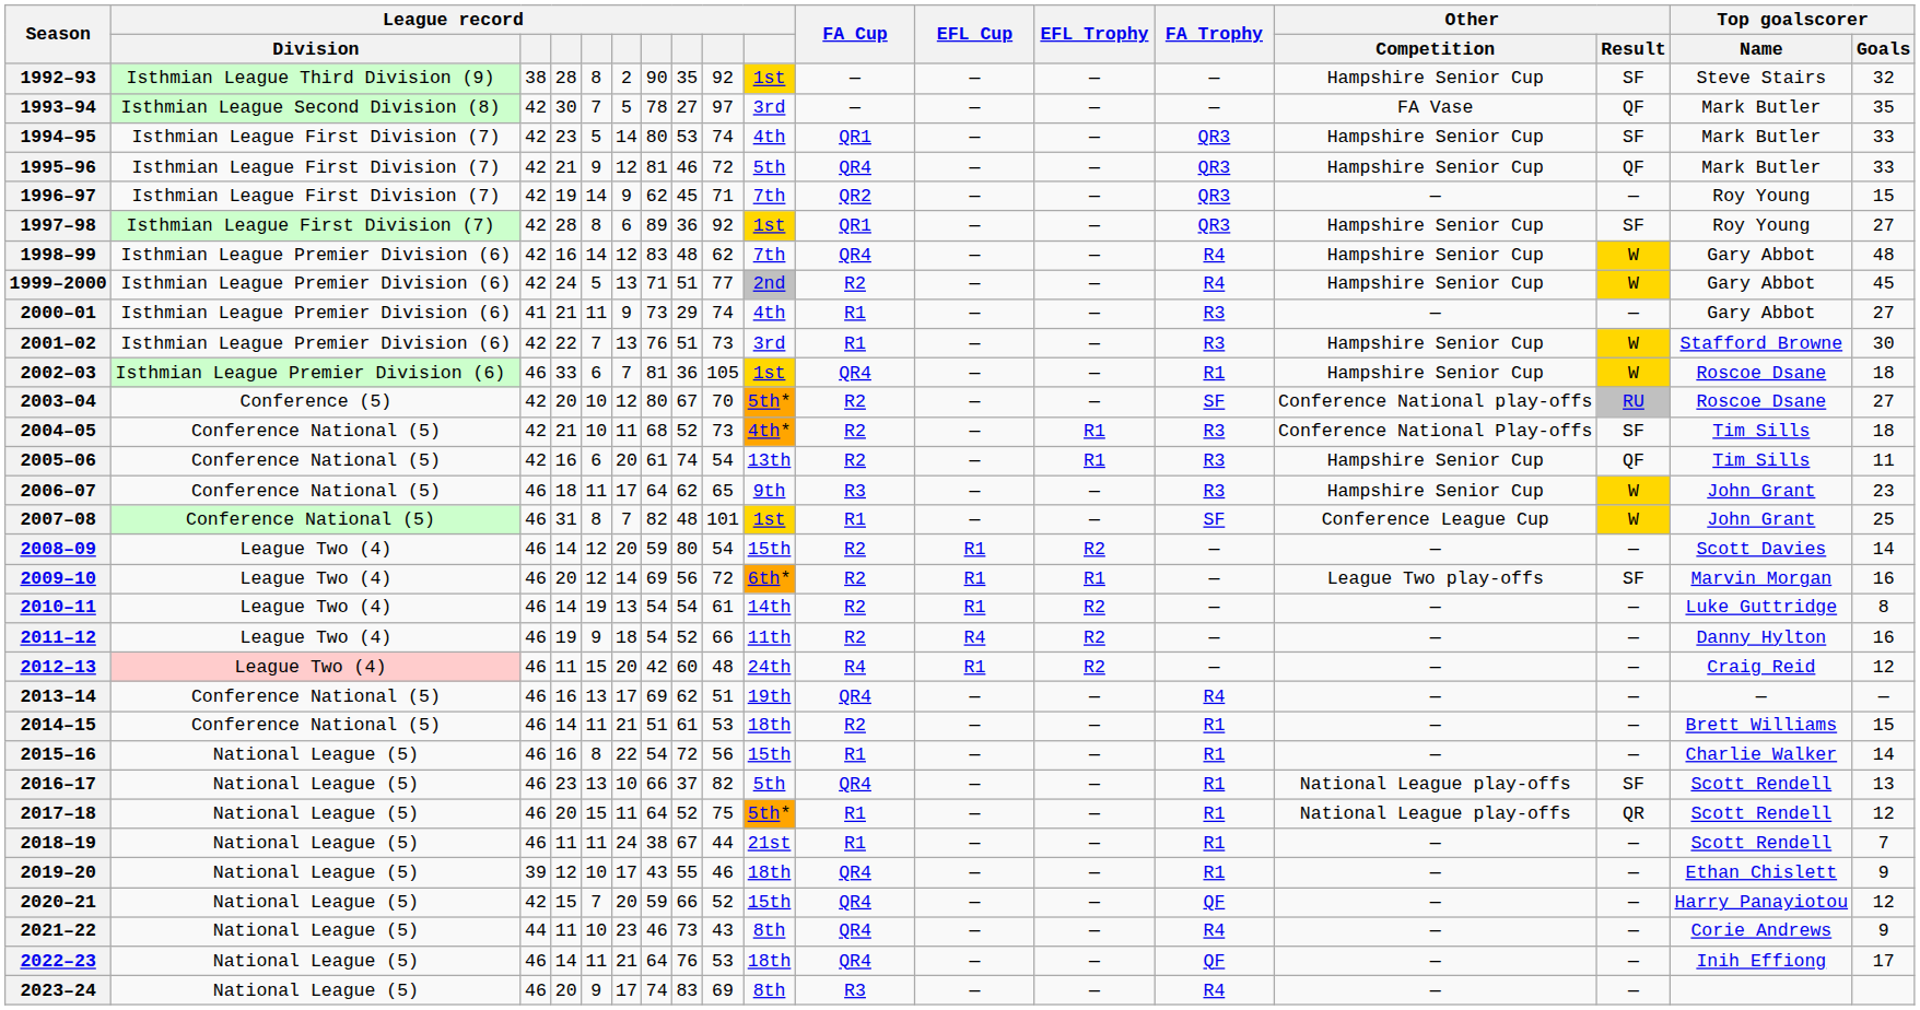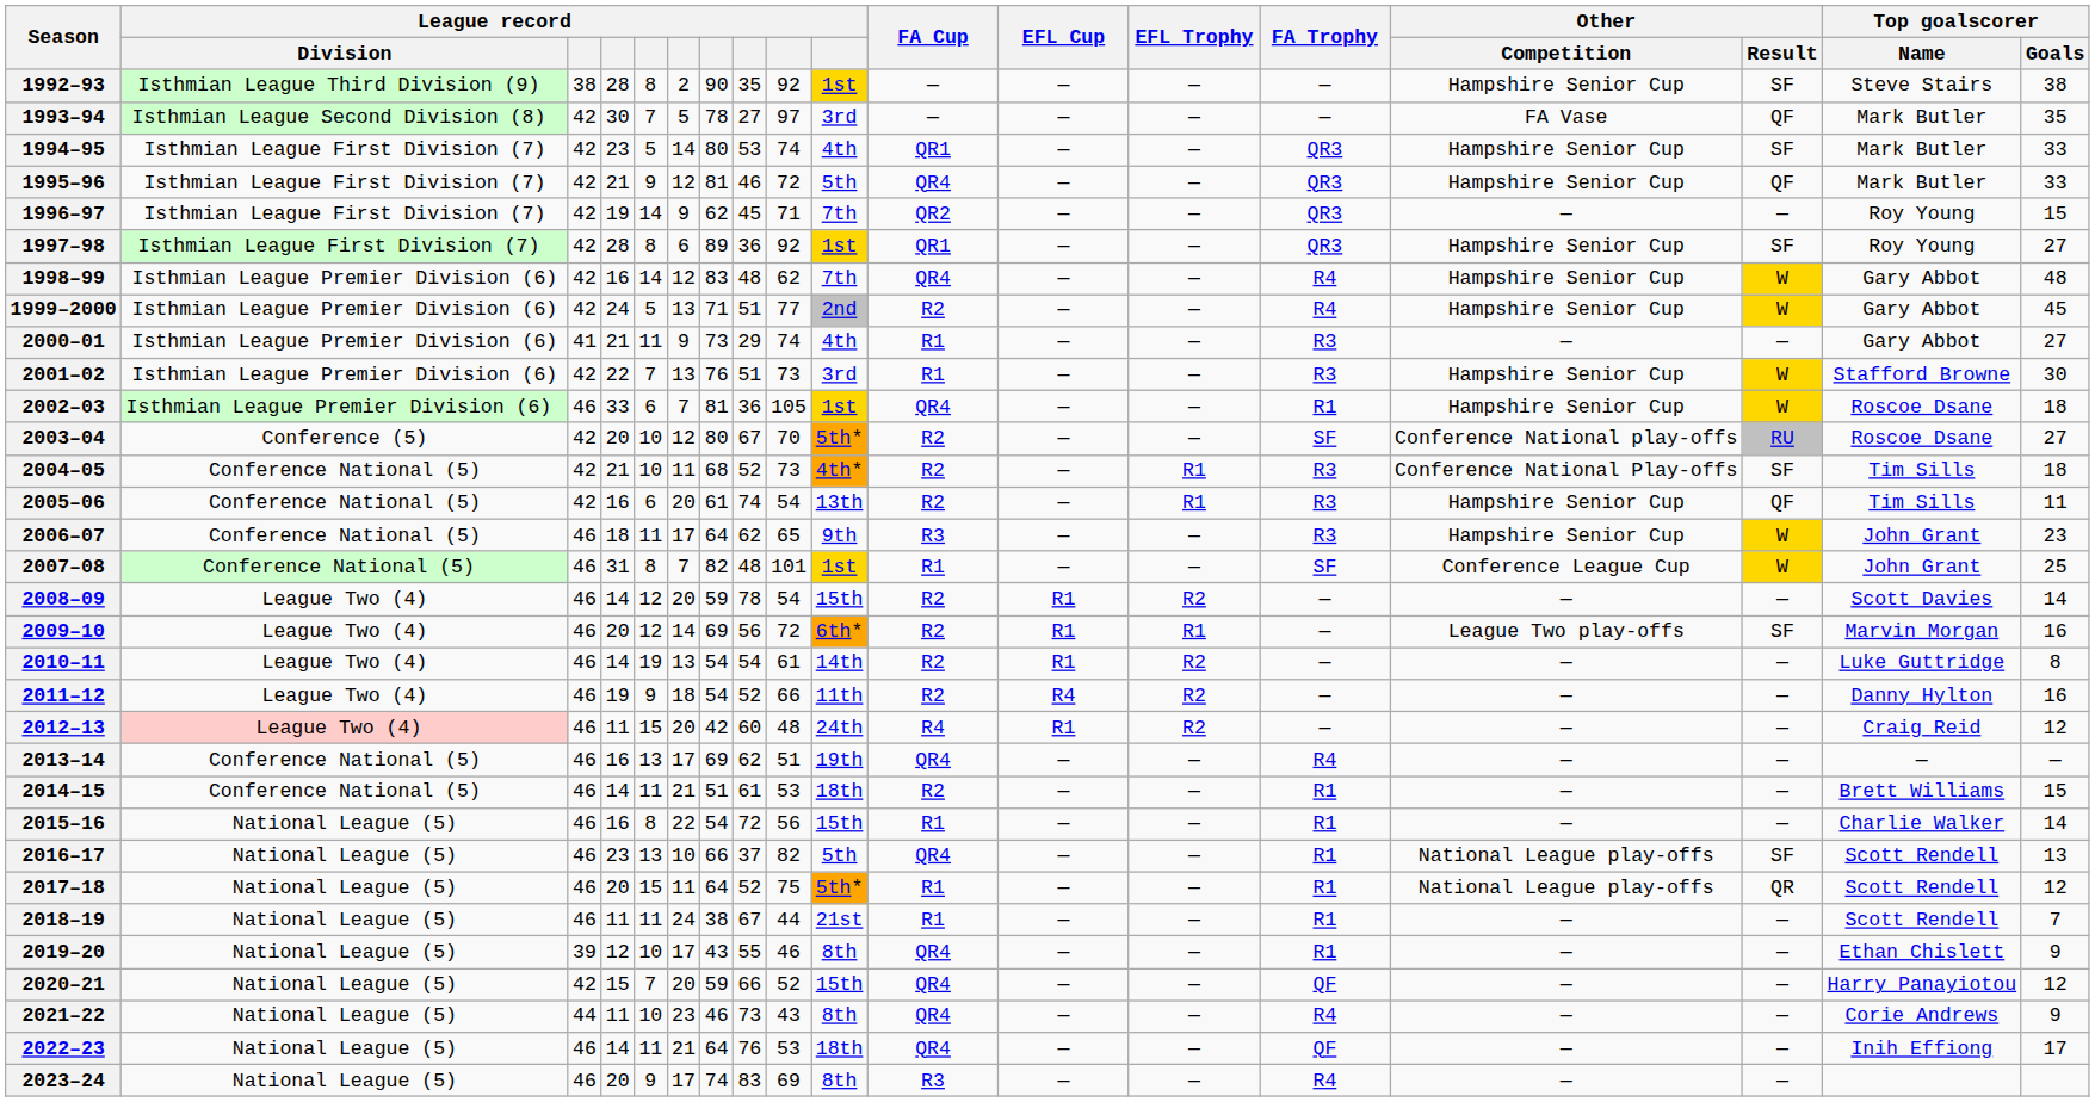 <table class="wikitable sortable plainrowheaders" style="text-align:center;">
 <tr>
 <th rowspan=2 scope=col>Season</th>
 <th colspan=9>League record</th>
 <th rowspan=2 scope=col width=80px><a href='#'>FA Cup</a></th>
 <th rowspan=2 scope=col width=80px><a href='#'>EFL Cup</a></th>
 <th rowspan=2 scope=col width=80px><a href='#'>EFL Trophy</a></th>
 <th rowspan=2 scope=col width=80px><a href='#'>FA Trophy</a></th>
 <th colspan=2 scope=col>Other</th>
 <th colspan=2 scope=col>Top goalscorer</th>
 </tr>
 <tr>
 <th scope=col>Division</th>
 <th scope=col></th>
 <th scope=col></th>
 <th scope=col></th>
 <th scope=col></th>
 <th scope=col></th>
 <th scope=col></th>
 <th scope=col data-sort-type="number"></th>
 <th scope=col data-sort-type="number"></th>
 <th scope=col>Competition</th>
 <th scope=col>Result</th>
 <th scope=col>Name</th>
 <th scope=col>Goals</th>
 </tr>
 <tr>
 <th scope=row>1992–93</th>
 <td style="background-color:#cfc" data-sort-value="9">Isthmian League Third Division (9) </td>
 <td>38</td>
 <td>28</td>
 <td>8</td>
 <td>2</td>
 <td>90</td>
 <td>35</td>
 <td>92</td>
 <td style="background-color:gold;"><a href='#'>1st</a></td>
 <td>—</td>
 <td>—</td>
 <td>—</td>
 <td>—</td>
 <td>Hampshire Senior Cup</td>
 <td>SF</td>
 <td data-sort-value="Stairs, Steve">Steve Stairs</td>
-<td>32</td>
+<td>38</td>
 </tr>
 <tr>
 <th scope=row>1993–94</th>
 <td style="background-color:#cfc" data-sort-value="8">Isthmian League Second Division (8) </td>
 <td>42</td>
 <td>30</td>
 <td>7</td>
 <td>5</td>
 <td>78</td>
 <td>27</td>
 <td>97</td>
 <td><a href='#'>3rd</a></td>
 <td>—</td>
 <td>—</td>
 <td>—</td>
 <td>—</td>
 <td>FA Vase</td>
 <td>QF</td>
 <td data-sort-value="Butler, Mark">Mark Butler</td>
 <td>35</td>
 </tr>
 <tr>
 <th scope=row>1994–95</th>
 <td data-sort-value="7">Isthmian League First Division (7)</td>
 <td>42</td>
 <td>23</td>
 <td>5</td>
 <td>14</td>
 <td>80</td>
 <td>53</td>
 <td>74</td>
 <td><a href='#'>4th</a></td>
 <td><a href='#'>QR1</a></td>
 <td>—</td>
 <td>—</td>
 <td><a href='#'>QR3</a></td>
 <td>Hampshire Senior Cup</td>
 <td>SF</td>
 <td data-sort-value="Butler, Mark">Mark Butler</td>
 <td>33</td>
 </tr>
 <tr>
 <th scope=row>1995–96</th>
 <td data-sort-value="7">Isthmian League First Division (7)</td>
 <td>42</td>
 <td>21</td>
 <td>9</td>
 <td>12</td>
 <td>81</td>
 <td>46</td>
 <td>72</td>
 <td><a href='#'>5th</a></td>
 <td><a href='#'>QR4</a></td>
 <td>—</td>
 <td>—</td>
 <td><a href='#'>QR3</a></td>
 <td>Hampshire Senior Cup</td>
 <td>QF</td>
 <td data-sort-value="Butler, Mark">Mark Butler</td>
 <td>33</td>
 </tr>
 <tr>
 <th scope=row>1996–97</th>
 <td data-sort-value="7">Isthmian League First Division (7)</td>
 <td>42</td>
 <td>19</td>
 <td>14</td>
 <td>9</td>
 <td>62</td>
 <td>45</td>
 <td>71</td>
 <td><a href='#'>7th</a></td>
 <td><a href='#'>QR2</a></td>
 <td>—</td>
 <td>—</td>
 <td><a href='#'>QR3</a></td>
 <td>—</td>
 <td>—</td>
 <td data-sort-value="Young, Roy">Roy Young</td>
 <td>15</td>
 </tr>
 <tr>
 <th scope=row>1997–98</th>
 <td style="background-color:#cfc" data-sort-value="7">Isthmian League First Division (7) </td>
 <td>42</td>
 <td>28</td>
 <td>8</td>
 <td>6</td>
 <td>89</td>
 <td>36</td>
 <td>92</td>
 <td style="background-color:gold;"><a href='#'>1st</a></td>
 <td><a href='#'>QR1</a></td>
 <td>—</td>
 <td>—</td>
 <td><a href='#'>QR3</a></td>
 <td>Hampshire Senior Cup</td>
 <td>SF</td>
 <td data-sort-value="Young, Roy">Roy Young</td>
 <td>27</td>
 </tr>
 <tr>
 <th scope=row>1998–99</th>
 <td data-sort-value="6">Isthmian League Premier Division (6)</td>
 <td>42</td>
 <td>16</td>
 <td>14</td>
 <td>12</td>
 <td>83</td>
 <td>48</td>
 <td>62</td>
 <td><a href='#'>7th</a></td>
 <td><a href='#'>QR4</a></td>
 <td>—</td>
 <td>—</td>
 <td><a href='#'>R4</a></td>
 <td>Hampshire Senior Cup</td>
 <td style="background-color:gold;">W</td>
 <td data-sort-value="Abbot, Gary">Gary Abbot</td>
 <td>48</td>
 </tr>
 <tr>
 <th scope=row>1999–2000</th>
 <td data-sort-value="6">Isthmian League Premier Division (6)</td>
 <td>42</td>
 <td>24</td>
 <td>5</td>
 <td>13</td>
 <td>71</td>
 <td>51</td>
 <td>77</td>
 <td style="background-color:silver;"><a href='#'>2nd</a></td>
 <td><a href='#'>R2</a></td>
 <td>—</td>
 <td>—</td>
 <td><a href='#'>R4</a></td>
 <td>Hampshire Senior Cup</td>
 <td style="background-color:gold;">W</td>
 <td data-sort-value="Abbot, Gary">Gary Abbot</td>
 <td>45</td>
 </tr>
 <tr>
 <th scope=row>2000–01</th>
 <td data-sort-value="6">Isthmian League Premier Division (6)</td>
 <td>41</td>
 <td>21</td>
 <td>11</td>
 <td>9</td>
 <td>73</td>
 <td>29</td>
 <td>74</td>
 <td><a href='#'>4th</a></td>
 <td><a href='#'>R1</a></td>
 <td>—</td>
 <td>—</td>
 <td><a href='#'>R3</a></td>
 <td>—</td>
 <td>—</td>
 <td data-sort-value="Abbot, Gary">Gary Abbot</td>
 <td>27</td>
 </tr>
 <tr>
 <th scope=row>2001–02</th>
 <td data-sort-value="6">Isthmian League Premier Division (6)</td>
 <td>42</td>
 <td>22</td>
 <td>7</td>
 <td>13</td>
 <td>76</td>
 <td>51</td>
 <td>73</td>
 <td><a href='#'>3rd</a></td>
 <td><a href='#'>R1</a></td>
 <td>—</td>
 <td>—</td>
 <td><a href='#'>R3</a></td>
 <td>Hampshire Senior Cup</td>
 <td style="background-color:gold;">W</td>
 <td data-sort-value="Browne, Stafford"><a href='#'>Stafford Browne</a></td>
 <td>30</td>
 </tr>
 <tr>
 <th scope=row>2002–03</th>
 <td style="background-color:#cfc" data-sort-value="6">Isthmian League Premier Division (6) </td>
 <td>46</td>
 <td>33</td>
 <td>6</td>
 <td>7</td>
 <td>81</td>
 <td>36</td>
 <td>105</td>
 <td style="background-color:gold;"><a href='#'>1st</a></td>
 <td><a href='#'>QR4</a></td>
 <td>—</td>
 <td>—</td>
 <td><a href='#'>R1</a></td>
 <td>Hampshire Senior Cup</td>
 <td style="background-color:gold;">W</td>
 <td data-sort-value="Dsane, Roscoe"><a href='#'>Roscoe Dsane</a></td>
 <td>18</td>
 </tr>
 <tr>
 <th scope=row>2003–04</th>
 <td data-sort-value="5">Conference (5)</td>
 <td>42</td>
 <td>20</td>
 <td>10</td>
 <td>12</td>
 <td>80</td>
 <td>67</td>
 <td>70</td>
 <td style="background-color:orange;"><a href='#'>5th</a>*</td>
 <td><a href='#'>R2</a></td>
 <td>—</td>
 <td>—</td>
 <td><a href='#'>SF</a></td>
 <td>Conference National play-offs</td>
 <td style="background-color:silver;"><a href='#'>RU</a></td>
 <td data-sort-value="Dsane, Roscoe"><a href='#'>Roscoe Dsane</a></td>
 <td>27</td>
 </tr>
 <tr>
 <th scope=row>2004–05</th>
 <td data-sort-value="5">Conference National (5)</td>
 <td>42</td>
 <td>21</td>
 <td>10</td>
 <td>11</td>
 <td>68</td>
 <td>52</td>
 <td>73</td>
 <td style="background-color:orange;"><a href='#'>4th</a>*</td>
 <td><a href='#'>R2</a></td>
 <td>—</td>
 <td><a href='#'>R1</a></td>
 <td><a href='#'>R3</a></td>
 <td>Conference National Play-offs</td>
 <td>SF</td>
 <td data-sort-value="Sills, Tim"><a href='#'>Tim Sills</a></td>
 <td>18</td>
 </tr>
 <tr>
 <th scope=row>2005–06</th>
 <td data-sort-value="5">Conference National (5)</td>
 <td>42</td>
 <td>16</td>
 <td>6</td>
 <td>20</td>
 <td>61</td>
 <td>74</td>
 <td>54</td>
 <td><a href='#'>13th</a></td>
 <td><a href='#'>R2</a></td>
 <td>—</td>
 <td><a href='#'>R1</a></td>
 <td><a href='#'>R3</a></td>
 <td>Hampshire Senior Cup</td>
 <td>QF</td>
 <td data-sort-value="Sills, Tim"><a href='#'>Tim Sills</a></td>
 <td>11</td>
 </tr>
 <tr>
 <th scope=row>2006–07</th>
 <td data-sort-value="5">Conference National (5)</td>
 <td>46</td>
 <td>18</td>
 <td>11</td>
 <td>17</td>
 <td>64</td>
 <td>62</td>
 <td>65</td>
 <td><a href='#'>9th</a></td>
 <td><a href='#'>R3</a></td>
 <td>—</td>
 <td>—</td>
 <td><a href='#'>R3</a></td>
 <td>Hampshire Senior Cup</td>
 <td style="background-color:gold;">W</td>
 <td data-sort-value="Grant, John"><a href='#'>John Grant</a></td>
 <td>23</td>
 </tr>
 <tr>
 <th scope=row>2007–08</th>
 <td style="background-color:#cfc" data-sort-value="5">Conference National (5) </td>
 <td>46</td>
 <td>31</td>
 <td>8</td>
 <td>7</td>
 <td>82</td>
 <td>48</td>
 <td>101</td>
 <td style="background-color:gold;"><a href='#'>1st</a></td>
 <td><a href='#'>R1</a></td>
 <td>—</td>
 <td>—</td>
 <td><a href='#'>SF</a></td>
 <td>Conference League Cup</td>
 <td style="background-color:gold;">W</td>
 <td data-sort-value="Grant, John"><a href='#'>John Grant</a></td>
 <td>25</td>
 </tr>
 <tr>
 <th scope=row><a href='#'>2008–09</a></th>
 <td data-sort-value="4">League Two (4)</td>
 <td>46</td>
 <td>14</td>
 <td>12</td>
 <td>20</td>
 <td>59</td>
-<td>80</td>
+<td>78</td>
 <td>54</td>
 <td><a href='#'>15th</a></td>
 <td><a href='#'>R2</a></td>
 <td><a href='#'>R1</a></td>
 <td><a href='#'>R2</a></td>
 <td>—</td>
 <td>—</td>
 <td>—</td>
 <td data-sort-value="Davies, Scott"><a href='#'>Scott Davies</a></td>
 <td>14</td>
 </tr>
 <tr>
 <th scope=row><a href='#'>2009–10</a></th>
 <td data-sort-value="4">League Two (4)</td>
 <td>46</td>
 <td>20</td>
 <td>12</td>
 <td>14</td>
 <td>69</td>
 <td>56</td>
 <td>72</td>
 <td style="background-color:orange;"><a href='#'>6th</a>*</td>
 <td><a href='#'>R2</a></td>
 <td><a href='#'>R1</a></td>
 <td><a href='#'>R1</a></td>
 <td>—</td>
 <td>League Two play-offs</td>
 <td>SF</td>
 <td data-sort-value="Morgan, Marvin"><a href='#'>Marvin Morgan</a></td>
 <td>16</td>
 </tr>
 <tr>
 <th scope=row><a href='#'>2010–11</a></th>
 <td data-sort-value="4">League Two (4)</td>
 <td>46</td>
 <td>14</td>
 <td>19</td>
 <td>13</td>
 <td>54</td>
 <td>54</td>
 <td>61</td>
 <td><a href='#'>14th</a></td>
 <td><a href='#'>R2</a></td>
 <td><a href='#'>R1</a></td>
 <td><a href='#'>R2</a></td>
 <td>—</td>
 <td>—</td>
 <td>—</td>
 <td data-sort-value="Guttridge, Luke"><a href='#'>Luke Guttridge</a></td>
 <td>8</td>
 </tr>
 <tr>
 <th scope=row><a href='#'>2011–12</a></th>
 <td data-sort-value="4">League Two (4)</td>
 <td>46</td>
 <td>19</td>
 <td>9</td>
 <td>18</td>
 <td>54</td>
 <td>52</td>
 <td>66</td>
 <td><a href='#'>11th</a></td>
 <td><a href='#'>R2</a></td>
 <td><a href='#'>R4</a></td>
 <td><a href='#'>R2</a></td>
 <td>—</td>
 <td>—</td>
 <td>—</td>
 <td data-sort-value="Hylton, Danny"><a href='#'>Danny Hylton</a></td>
 <td>16</td>
 </tr>
 <tr>
 <th scope=row><a href='#'>2012–13</a></th>
 <td style="background-color:#fcc" data-sort-value="4">League Two (4) </td>
 <td>46</td>
 <td>11</td>
 <td>15</td>
 <td>20</td>
 <td>42</td>
 <td>60</td>
 <td>48</td>
 <td><a href='#'>24th</a></td>
 <td><a href='#'>R4</a></td>
 <td><a href='#'>R1</a></td>
 <td><a href='#'>R2</a></td>
 <td>—</td>
 <td>—</td>
 <td>—</td>
 <td data-sort-value="Reid, Craig"><a href='#'>Craig Reid</a></td>
 <td>12</td>
 </tr>
 <tr>
 <th scope=row>2013–14</th>
 <td data-sort-value="5">Conference National (5)</td>
 <td>46</td>
 <td>16</td>
 <td>13</td>
 <td>17</td>
 <td>69</td>
 <td>62</td>
 <td>51</td>
 <td><a href='#'>19th</a></td>
 <td><a href='#'>QR4</a></td>
 <td>—</td>
 <td>—</td>
 <td><a href='#'>R4</a></td>
 <td>—</td>
 <td>—</td>
 <td>—</td>
 <td>—</td>
 </tr>
 <tr>
 <th scope=row>2014–15</th>
 <td data-sort-value="5">Conference National (5)</td>
 <td>46</td>
 <td>14</td>
 <td>11</td>
 <td>21</td>
 <td>51</td>
 <td>61</td>
 <td>53</td>
 <td><a href='#'>18th</a></td>
 <td><a href='#'>R2</a></td>
 <td>—</td>
 <td>—</td>
 <td><a href='#'>R1</a></td>
 <td>—</td>
 <td>—</td>
 <td data-sort-value="Williams, Brett"><a href='#'>Brett Williams</a></td>
 <td>15</td>
 </tr>
 <tr>
 <th scope=row>2015–16</th>
 <td data-sort-value="5">National League (5)</td>
 <td>46</td>
 <td>16</td>
 <td>8</td>
 <td>22</td>
 <td>54</td>
 <td>72</td>
 <td>56</td>
 <td><a href='#'>15th</a></td>
 <td><a href='#'>R1</a></td>
 <td>—</td>
 <td>—</td>
 <td><a href='#'>R1</a></td>
 <td>—</td>
 <td>—</td>
 <td data-sort-value="Walker, Charlie"><a href='#'>Charlie Walker</a></td>
 <td>14</td>
 </tr>
 <tr>
 <th scope=row>2016–17</th>
 <td data-sort-value="5">National League (5)</td>
 <td>46</td>
 <td>23</td>
 <td>13</td>
 <td>10</td>
 <td>66</td>
 <td>37</td>
 <td>82</td>
 <td><a href='#'>5th</a></td>
 <td><a href='#'>QR4</a></td>
 <td>—</td>
 <td>—</td>
 <td><a href='#'>R1</a></td>
 <td>National League play-offs</td>
 <td>SF</td>
 <td data-sort-value="Rendell, Scott"><a href='#'>Scott Rendell</a></td>
 <td>13</td>
 </tr>
 <tr>
 <th scope=row>2017–18</th>
 <td data-sort-value="5">National League (5)</td>
 <td>46</td>
 <td>20</td>
 <td>15</td>
 <td>11</td>
 <td>64</td>
 <td>52</td>
 <td>75</td>
 <td style="background-color:orange;"><a href='#'>5th</a>*</td>
 <td><a href='#'>R1</a></td>
 <td>—</td>
 <td>—</td>
 <td><a href='#'>R1</a></td>
 <td>National League play-offs</td>
 <td>QR</td>
 <td data-sort-value="Rendell, Scott"><a href='#'>Scott Rendell</a></td>
 <td>12</td>
 </tr>
 <tr>
 <th scope=row>2018–19</th>
 <td data-sort-value="5">National League (5)</td>
 <td>46</td>
 <td>11</td>
 <td>11</td>
 <td>24</td>
 <td>38</td>
 <td>67</td>
 <td>44</td>
 <td><a href='#'>21st</a></td>
 <td><a href='#'>R1</a></td>
 <td>—</td>
 <td>—</td>
 <td><a href='#'>R1</a></td>
 <td>—</td>
 <td>—</td>
 <td data-sort-value="Rendell, Scott"><a href='#'>Scott Rendell</a></td>
 <td>7</td>
 </tr>
 <tr>
 <th scope=row>2019–20</th>
 <td data-sort-value="5">National League (5)</td>
 <td>39</td>
 <td>12</td>
 <td>10</td>
 <td>17</td>
 <td>43</td>
 <td>55</td>
 <td>46</td>
-<td><a href='#'>18th</a></td>
+<td><a href='#'>8th</a></td>
 <td><a href='#'>QR4</a></td>
 <td>—</td>
 <td>—</td>
 <td><a href='#'>R1</a></td>
 <td>—</td>
 <td>—</td>
 <td data-sort-value="Chislett, Ethan"><a href='#'>Ethan Chislett</a></td>
 <td>9</td>
 </tr>
 <tr>
 <th scope=row>2020–21</th>
 <td data-sort-value="5">National League (5)</td>
 <td>42</td>
 <td>15</td>
 <td>7</td>
 <td>20</td>
 <td>59</td>
 <td>66</td>
 <td>52</td>
 <td><a href='#'>15th</a></td>
 <td><a href='#'>QR4</a></td>
 <td>—</td>
 <td>—</td>
 <td><a href='#'>QF</a></td>
 <td>—</td>
 <td>—</td>
 <td data-sort-value="Panayiotou, Harry"><a href='#'>Harry Panayiotou</a></td>
 <td>12</td>
 </tr>
 <tr>
 <th scope=row>2021–22</th>
 <td data-sort-value="5">National League (5)</td>
 <td>44</td>
 <td>11</td>
 <td>10</td>
 <td>23</td>
 <td>46</td>
 <td>73</td>
 <td>43</td>
 <td><a href='#'>8th</a></td>
 <td><a href='#'>QR4</a></td>
 <td>—</td>
 <td>—</td>
 <td><a href='#'>R4</a></td>
 <td>—</td>
 <td>—</td>
 <td data-sort-value="Andrews, Corie"><a href='#'>Corie Andrews</a></td>
 <td>9</td>
 </tr>
 <tr>
 <th scope=row><a href='#'>2022–23</a></th>
 <td data-sort-value="5">National League (5)</td>
 <td>46</td>
 <td>14</td>
 <td>11</td>
 <td>21</td>
 <td>64</td>
 <td>76</td>
 <td>53</td>
 <td><a href='#'>18th</a></td>
 <td><a href='#'>QR4</a></td>
 <td>—</td>
 <td>—</td>
 <td><a href='#'>QF</a></td>
 <td>—</td>
 <td>—</td>
 <td data-sort-value="Effiong, Inih"><a href='#'>Inih Effiong</a></td>
 <td>17</td>
 </tr>
 <tr>
 <th scope=row>2023–24</th>
 <td data-sort-value="5">National League (5)</td>
 <td>46</td>
 <td>20</td>
 <td>9</td>
 <td>17</td>
 <td>74</td>
 <td>83</td>
 <td>69</td>
 <td><a href='#'>8th</a></td>
 <td><a href='#'>R3</a></td>
 <td>—</td>
 <td>—</td>
 <td><a href='#'>R4</a></td>
 <td>—</td>
 <td>—</td>
 <td></td>
 <td></td>
 </tr>
 </table>
